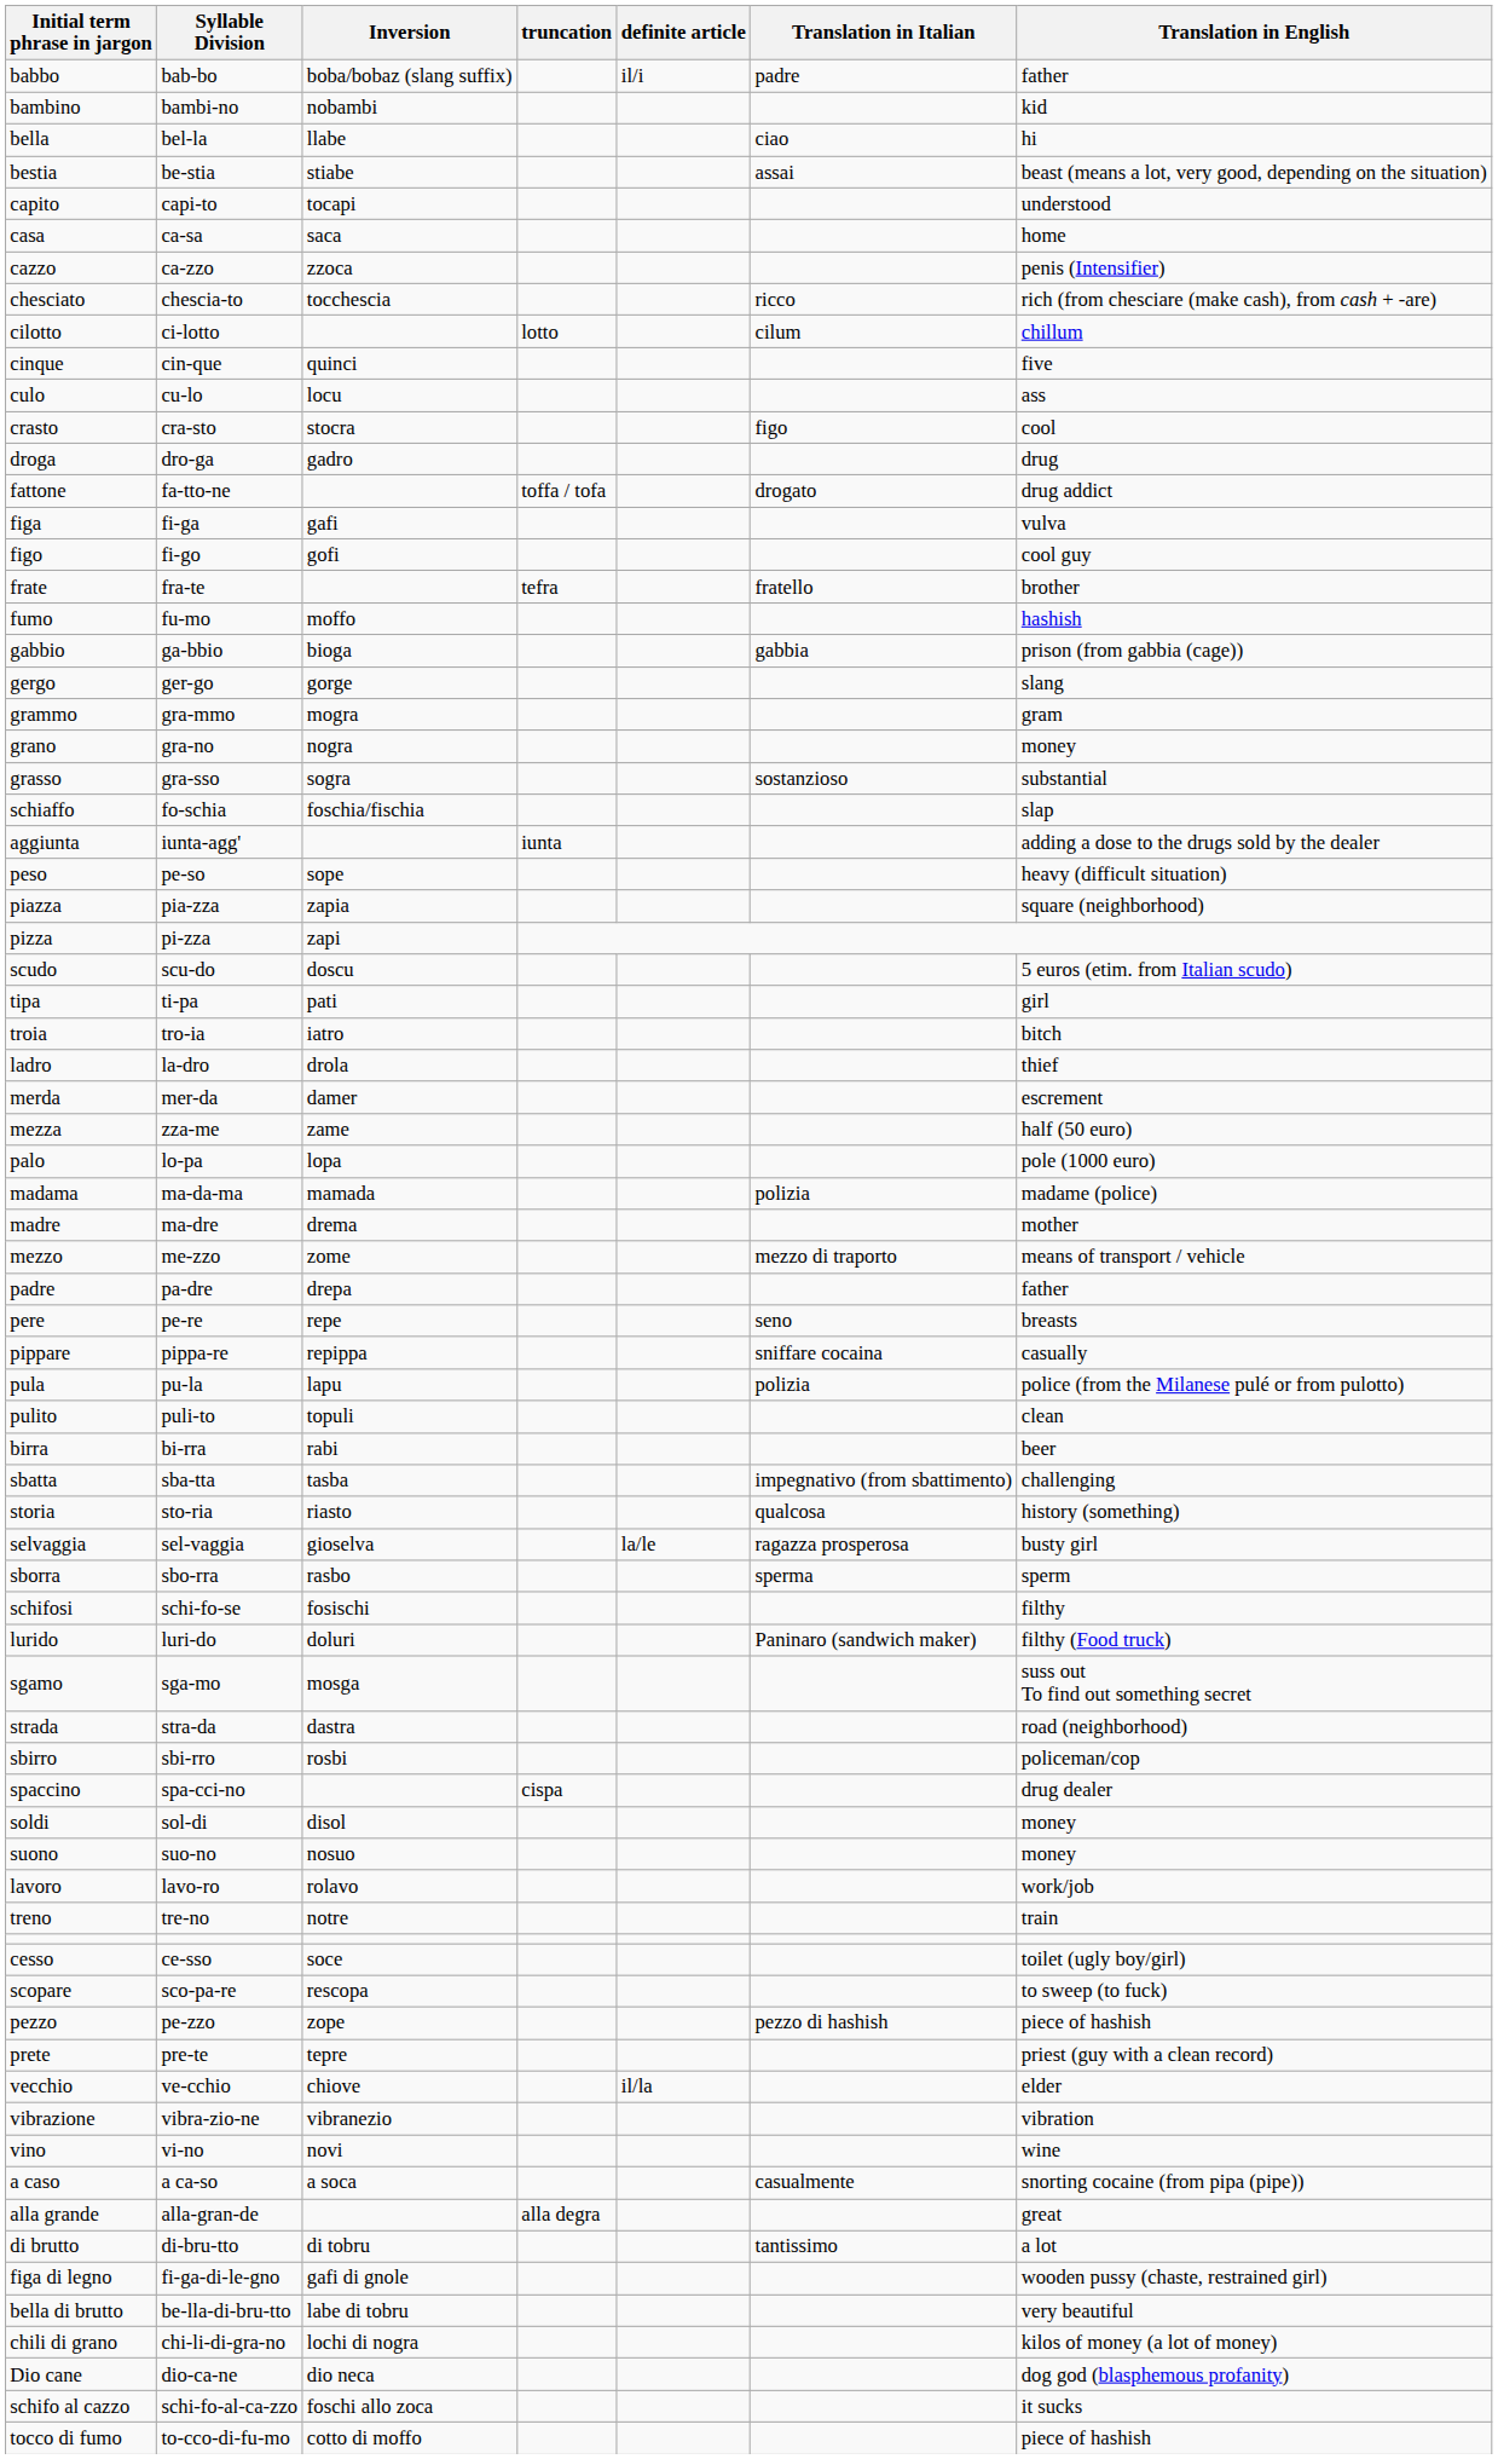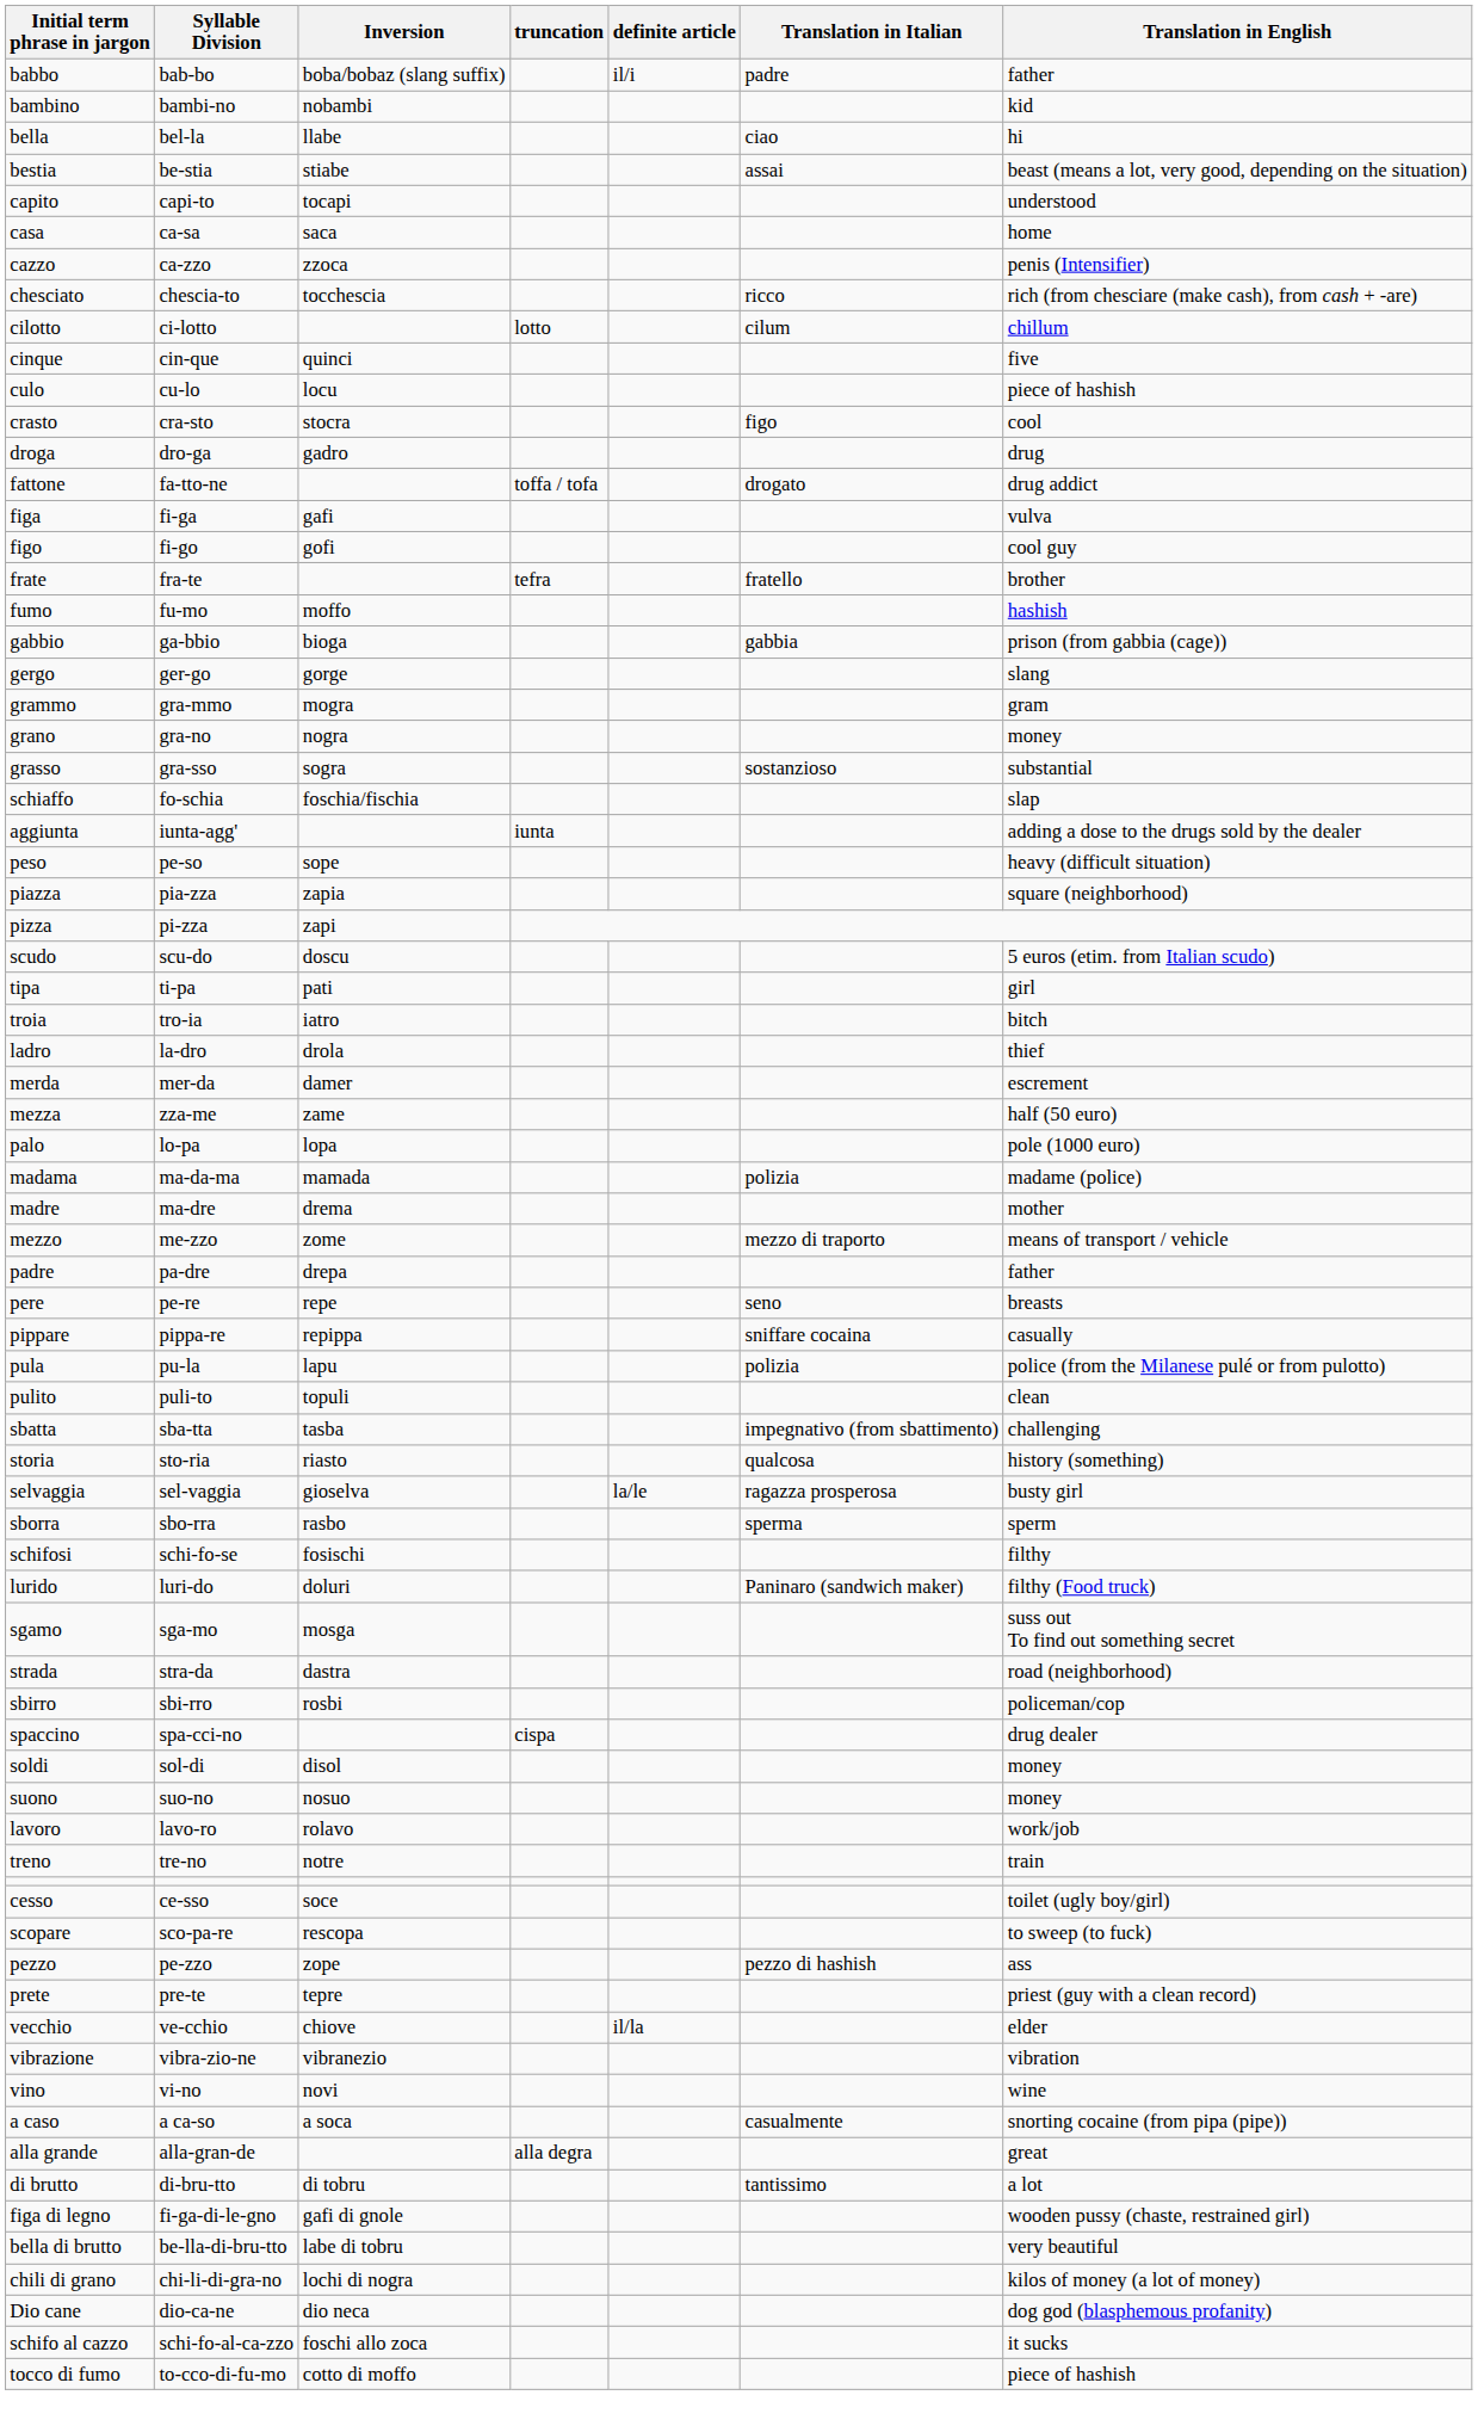 <table class = "wikitable">
 <tr>
 <th scope=col>Initial term<br>phrase in jargon</th>
 <th scope=col>Syllable<br>Division</th>
 <th scope=col>Inversion</th>
 <th scope=col>truncation</th>
 <th scope=col>definite article</th>
 <th scope=col>Translation in Italian</th>
 <th scope=col>Translation in English</th>
 </tr>
 <tr>
 <td>babbo</td>
 <td>bab-bo</td>
 <td>boba/bobaz (slang suffix)</td>
 <td></td>
 <td>il/i</td>
 <td>padre</td>
 <td>father</td>
 </tr>
 <tr>
 <td>bambino</td>
 <td>bambi-no</td>
 <td>nobambi</td>
 <td></td>
 <td></td>
 <td></td>
 <td>kid</td>
 </tr>
 <tr>
 <td>bella</td>
 <td>bel-la</td>
 <td>llabe</td>
 <td></td>
 <td></td>
 <td>ciao</td>
 <td>hi</td>
 </tr>
 <tr>
 <td>bestia</td>
 <td>be-stia</td>
 <td>stiabe</td>
 <td></td>
 <td></td>
 <td>assai</td>
 <td>beast (means a lot, very good, depending on the situation)</td>
 </tr>
 <tr>
 <td>capito</td>
 <td>capi-to</td>
 <td>tocapi</td>
 <td></td>
 <td></td>
 <td></td>
 <td>understood</td>
 </tr>
 <tr>
 <td>casa</td>
 <td>ca-sa</td>
 <td>saca</td>
 <td></td>
 <td></td>
 <td></td>
 <td>home</td>
 </tr>
 <tr>
 <td>cazzo</td>
 <td>ca-zzo</td>
 <td>zzoca</td>
 <td></td>
 <td></td>
 <td></td>
 <td>penis (<a href='#'>Intensifier</a>)</td>
 </tr>
 <tr>
 <td>chesciato</td>
 <td>chescia-to</td>
 <td>tocchescia</td>
 <td></td>
 <td></td>
 <td>ricco</td>
 <td>rich (from chesciare (make cash), from <em>cash</em> + -are)</td>
 </tr>
 <tr>
 <td>cilotto</td>
 <td>ci-lotto</td>
 <td></td>
 <td>lotto</td>
 <td></td>
 <td>cilum</td>
 <td><a href='#'>chillum</a></td>
 </tr>
 <tr>
 <td>cinque</td>
 <td>cin-que</td>
 <td>quinci</td>
 <td></td>
 <td></td>
 <td></td>
 <td>five</td>
 </tr>
 <tr>
 <td>culo</td>
 <td>cu-lo</td>
 <td>locu</td>
 <td></td>
 <td></td>
 <td></td>
-<td>ass</td>
+<td>piece of hashish</td>
 </tr>
 <tr>
 <td>crasto</td>
 <td>cra-sto</td>
 <td>stocra</td>
 <td></td>
 <td></td>
 <td>figo</td>
 <td>cool</td>
 </tr>
 <tr>
 <td>droga</td>
 <td>dro-ga</td>
 <td>gadro</td>
 <td></td>
 <td></td>
 <td></td>
 <td>drug</td>
 </tr>
 <tr>
 <td>fattone</td>
 <td>fa-tto-ne</td>
 <td></td>
 <td>toffa / tofa</td>
 <td></td>
 <td>drogato</td>
 <td>drug addict</td>
 </tr>
 <tr>
 <td>figa</td>
 <td>fi-ga</td>
 <td>gafi</td>
 <td></td>
 <td></td>
 <td></td>
 <td>vulva</td>
 </tr>
 <tr>
 <td>figo</td>
 <td>fi-go</td>
 <td>gofi</td>
 <td></td>
 <td></td>
 <td></td>
 <td>cool guy</td>
 </tr>
 <tr>
 <td>frate</td>
 <td>fra-te</td>
 <td></td>
 <td>tefra</td>
 <td></td>
 <td>fratello</td>
 <td>brother</td>
 </tr>
 <tr>
 <td>fumo</td>
 <td>fu-mo</td>
 <td>moffo</td>
 <td></td>
 <td></td>
 <td></td>
 <td><a href='#'>hashish</a></td>
 </tr>
 <tr>
 <td>gabbio</td>
 <td>ga-bbio</td>
 <td>bioga</td>
 <td></td>
 <td></td>
 <td>gabbia</td>
 <td>prison (from gabbia (cage))</td>
 </tr>
 <tr>
 <td>gergo</td>
 <td>ger-go</td>
 <td>gorge</td>
 <td></td>
 <td></td>
 <td></td>
 <td>slang</td>
 </tr>
 <tr>
 <td>grammo</td>
 <td>gra-mmo</td>
 <td>mogra</td>
 <td></td>
 <td></td>
 <td></td>
 <td>gram</td>
 </tr>
 <tr>
 <td>grano</td>
 <td>gra-no</td>
 <td>nogra</td>
 <td></td>
 <td></td>
 <td></td>
 <td>money</td>
 </tr>
 <tr>
 <td>grasso</td>
 <td>gra-sso</td>
 <td>sogra</td>
 <td></td>
 <td></td>
 <td>sostanzioso</td>
 <td>substantial</td>
 </tr>
 <tr>
 <td>schiaffo</td>
 <td>fo-schia</td>
 <td>foschia/fischia</td>
 <td></td>
 <td></td>
 <td></td>
 <td>slap</td>
 </tr>
 <tr>
 <td>aggiunta</td>
 <td>iunta-agg'</td>
 <td></td>
 <td>iunta</td>
 <td></td>
 <td></td>
 <td>adding a dose to the drugs sold by the dealer</td>
 </tr>
 <tr>
 <td>peso</td>
 <td>pe-so</td>
 <td>sope</td>
 <td></td>
 <td></td>
 <td></td>
 <td>heavy (difficult situation)</td>
 </tr>
 <tr>
 <td>piazza</td>
 <td>pia-zza</td>
 <td>zapia</td>
 <td></td>
 <td></td>
 <td></td>
 <td>square (neighborhood)</td>
 </tr>
 <tr>
 <td>pizza</td>
 <td>pi-zza</td>
 <td>zapi</td>
 </tr>
 <tr>
 <td>scudo</td>
 <td>scu-do</td>
 <td>doscu</td>
 <td></td>
 <td></td>
 <td></td>
 <td>5 euros (etim. from <a href='#'>Italian scudo</a>)</td>
 </tr>
 <tr>
 <td>tipa</td>
 <td>ti-pa</td>
 <td>pati</td>
 <td></td>
 <td></td>
 <td></td>
 <td>girl</td>
 </tr>
 <tr>
 <td>troia</td>
 <td>tro-ia</td>
 <td>iatro</td>
 <td></td>
 <td></td>
 <td></td>
 <td>bitch</td>
 </tr>
 <tr>
 <td>ladro</td>
 <td>la-dro</td>
 <td>drola</td>
 <td></td>
 <td></td>
 <td></td>
 <td>thief</td>
 </tr>
 <tr>
 <td>merda</td>
 <td>mer-da</td>
 <td>damer</td>
 <td></td>
 <td></td>
 <td></td>
 <td>escrement</td>
 </tr>
 <tr>
 <td>mezza</td>
 <td>zza-me</td>
 <td>zame</td>
 <td></td>
 <td></td>
 <td></td>
 <td>half (50 euro)</td>
 </tr>
 <tr>
 <td>palo</td>
 <td>lo-pa</td>
 <td>lopa</td>
 <td></td>
 <td></td>
 <td></td>
 <td>pole (1000 euro)</td>
 </tr>
 <tr>
 <td>madama</td>
 <td>ma-da-ma</td>
 <td>mamada</td>
 <td></td>
 <td></td>
 <td>polizia</td>
 <td>madame (police)</td>
 </tr>
 <tr>
 <td>madre</td>
 <td>ma-dre</td>
 <td>drema</td>
 <td></td>
 <td></td>
 <td></td>
 <td>mother</td>
 </tr>
 <tr>
 <td>mezzo</td>
 <td>me-zzo</td>
 <td>zome</td>
 <td></td>
 <td></td>
 <td>mezzo di traporto</td>
 <td>means of transport / vehicle</td>
 </tr>
 <tr>
 <td>padre</td>
 <td>pa-dre</td>
 <td>drepa</td>
 <td></td>
 <td></td>
 <td></td>
 <td>father</td>
 </tr>
 <tr>
 <td>pere</td>
 <td>pe-re</td>
 <td>repe</td>
 <td></td>
 <td></td>
 <td>seno</td>
 <td>breasts</td>
 </tr>
 <tr>
 <td>pippare</td>
 <td>pippa-re</td>
 <td>repippa</td>
 <td></td>
 <td></td>
 <td>sniffare cocaina</td>
 <td>casually</td>
 </tr>
 <tr>
 <td>pula</td>
 <td>pu-la</td>
 <td>lapu</td>
 <td></td>
 <td></td>
 <td>polizia</td>
 <td>police (from the <a href='#'>Milanese</a> pulé or from pulotto)</td>
 </tr>
 <tr>
 <td>pulito</td>
 <td>puli-to</td>
 <td>topuli</td>
 <td></td>
 <td></td>
 <td></td>
 <td>clean</td>
 </tr>
 <tr>
-<td>birra</td>
-<td>bi-rra</td>
-<td>rabi</td>
-<td></td>
-<td></td>
-<td></td>
-<td>beer</td>
-</tr>
-<tr>
 <td>sbatta</td>
 <td>sba-tta</td>
 <td>tasba</td>
 <td></td>
 <td></td>
 <td>impegnativo (from sbattimento)</td>
 <td>challenging</td>
 </tr>
 <tr>
 <td>storia</td>
 <td>sto-ria</td>
 <td>riasto</td>
 <td></td>
 <td></td>
 <td>qualcosa</td>
 <td>history (something)</td>
 </tr>
 <tr>
 <td>selvaggia</td>
 <td>sel-vaggia</td>
 <td>gioselva</td>
 <td></td>
 <td>la/le</td>
 <td>ragazza prosperosa</td>
 <td>busty girl</td>
 </tr>
 <tr>
 <td>sborra</td>
 <td>sbo-rra</td>
 <td>rasbo</td>
 <td></td>
 <td></td>
 <td>sperma</td>
 <td>sperm</td>
 </tr>
 <tr>
 <td>schifosi</td>
 <td>schi-fo-se</td>
 <td>fosischi</td>
 <td></td>
 <td></td>
 <td></td>
 <td>filthy</td>
 </tr>
 <tr>
 <td>lurido</td>
 <td>luri-do</td>
 <td>doluri</td>
 <td></td>
 <td></td>
 <td>Paninaro (sandwich maker)</td>
 <td>filthy (<a href='#'>Food truck</a>)</td>
 </tr>
 <tr>
 <td>sgamo</td>
 <td>sga-mo</td>
 <td>mosga</td>
 <td></td>
 <td></td>
 <td></td>
 <td>suss out<br>To find out something secret</td>
 </tr>
 <tr>
 <td>strada</td>
 <td>stra-da</td>
 <td>dastra</td>
 <td></td>
 <td></td>
 <td></td>
 <td>road (neighborhood)</td>
 </tr>
 <tr>
 <td>sbirro</td>
 <td>sbi-rro</td>
 <td>rosbi</td>
 <td></td>
 <td></td>
 <td></td>
 <td>policeman/cop</td>
 </tr>
 <tr>
 <td>spaccino</td>
 <td>spa-cci-no</td>
 <td></td>
 <td>cispa</td>
 <td></td>
 <td></td>
 <td>drug dealer</td>
 </tr>
 <tr>
 <td>soldi</td>
 <td>sol-di</td>
 <td>disol</td>
 <td></td>
 <td></td>
 <td></td>
 <td>money</td>
 </tr>
 <tr>
 <td>suono</td>
 <td>suo-no</td>
 <td>nosuo</td>
 <td></td>
 <td></td>
 <td></td>
 <td>money</td>
 </tr>
 <tr>
 <td>lavoro</td>
 <td>lavo-ro</td>
 <td>rolavo</td>
 <td></td>
 <td></td>
 <td></td>
 <td>work/job</td>
 </tr>
 <tr>
 <td>treno</td>
 <td>tre-no</td>
 <td>notre</td>
 <td></td>
 <td></td>
 <td></td>
 <td>train</td>
 </tr>
 <tr>
 <td></td>
 <td></td>
 <td></td>
 <td></td>
 <td></td>
 <td></td>
 <td></td>
 </tr>
 <tr>
 <td>cesso</td>
 <td>ce-sso</td>
 <td>soce</td>
 <td></td>
 <td></td>
 <td></td>
 <td>toilet (ugly boy/girl)</td>
 </tr>
 <tr>
 <td>scopare</td>
 <td>sco-pa-re</td>
 <td>rescopa</td>
 <td></td>
 <td></td>
 <td></td>
 <td>to sweep (to fuck)</td>
 </tr>
 <tr>
 <td>pezzo</td>
 <td>pe-zzo</td>
 <td>zope</td>
 <td></td>
 <td></td>
 <td>pezzo di hashish</td>
-<td>piece of hashish</td>
+<td>ass</td>
 </tr>
 <tr>
 <td>prete</td>
 <td>pre-te</td>
 <td>tepre</td>
 <td></td>
 <td></td>
 <td></td>
 <td>priest (guy with a clean record)</td>
 </tr>
 <tr>
 <td>vecchio</td>
 <td>ve-cchio</td>
 <td>chiove</td>
 <td></td>
 <td>il/la</td>
 <td></td>
 <td>elder</td>
 </tr>
 <tr>
 <td>vibrazione</td>
 <td>vibra-zio-ne</td>
 <td>vibranezio</td>
 <td></td>
 <td></td>
 <td></td>
 <td>vibration</td>
 </tr>
 <tr>
 <td>vino</td>
 <td>vi-no</td>
 <td>novi</td>
 <td></td>
 <td></td>
 <td></td>
 <td>wine</td>
 </tr>
 <tr>
 <td>a caso</td>
 <td>a ca-so</td>
 <td>a soca</td>
 <td></td>
 <td></td>
 <td>casualmente</td>
 <td>snorting cocaine (from pipa (pipe))</td>
 </tr>
 <tr>
 <td>alla grande</td>
 <td>alla-gran-de</td>
 <td></td>
 <td>alla degra</td>
 <td></td>
 <td></td>
 <td>great</td>
 </tr>
 <tr>
 <td>di brutto</td>
 <td>di-bru-tto</td>
 <td>di tobru</td>
 <td></td>
 <td></td>
 <td>tantissimo</td>
 <td>a lot</td>
 </tr>
 <tr>
 <td>figa di legno</td>
 <td>fi-ga-di-le-gno</td>
 <td>gafi di gnole</td>
 <td></td>
 <td></td>
 <td></td>
 <td>wooden pussy (chaste, restrained girl)</td>
 </tr>
 <tr>
 <td>bella di brutto</td>
 <td>be-lla-di-bru-tto</td>
 <td>labe di tobru</td>
 <td></td>
 <td></td>
 <td></td>
 <td>very beautiful</td>
 </tr>
 <tr>
 <td>chili di grano</td>
 <td>chi-li-di-gra-no</td>
 <td>lochi di nogra</td>
 <td></td>
 <td></td>
 <td></td>
 <td>kilos of money (a lot of money)</td>
 </tr>
 <tr>
 <td>Dio cane</td>
 <td>dio-ca-ne</td>
 <td>dio neca</td>
 <td></td>
 <td></td>
 <td></td>
 <td>dog god (<a href='#'>blasphemous profanity</a>)</td>
 </tr>
 <tr>
 <td>schifo al cazzo</td>
 <td>schi-fo-al-ca-zzo</td>
 <td>foschi allo zoca</td>
 <td></td>
 <td></td>
 <td></td>
 <td>it sucks</td>
 </tr>
 <tr>
 <td>tocco di fumo</td>
 <td>to-cco-di-fu-mo</td>
 <td>cotto di moffo</td>
 <td></td>
 <td></td>
 <td></td>
 <td>piece of hashish</td>
 </tr>
 </table>
